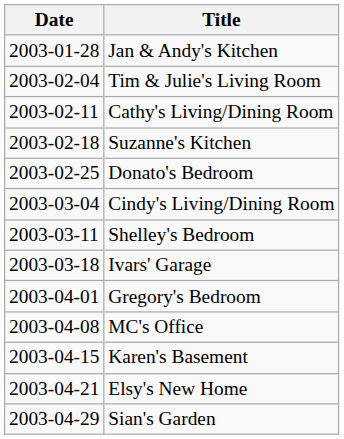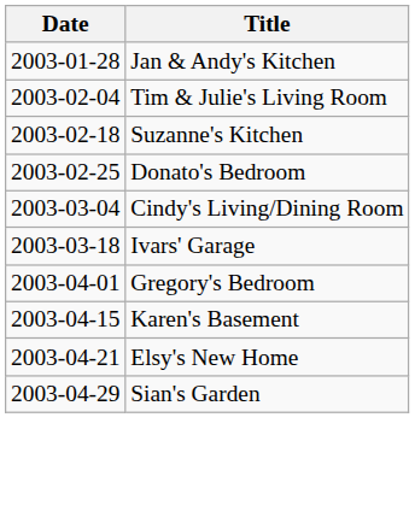 <table class="wikitable">
 <tr>
 <th>Date</th>
 <th>Title</th>
 </tr>
 <tr>
 <td>2003-01-28</td>
 <td>Jan & Andy's Kitchen</td>
 </tr>
 <tr>
 <td>2003-02-04</td>
 <td>Tim & Julie's Living Room</td>
 </tr>
 <tr>
-<td>2003-02-11</td>
-<td>Cathy's Living/Dining Room</td>
-</tr>
-<tr>
 <td>2003-02-18</td>
 <td>Suzanne's Kitchen</td>
 </tr>
 <tr>
 <td>2003-02-25</td>
 <td>Donato's Bedroom</td>
 </tr>
 <tr>
 <td>2003-03-04</td>
 <td>Cindy's Living/Dining Room</td>
 </tr>
 <tr>
-<td>2003-03-11</td>
-<td>Shelley's Bedroom</td>
-</tr>
-<tr>
 <td>2003-03-18</td>
 <td>Ivars' Garage</td>
 </tr>
 <tr>
 <td>2003-04-01</td>
 <td>Gregory's Bedroom</td>
-</tr>
-<tr>
-<td>2003-04-08</td>
-<td>MC's Office</td>
 </tr>
 <tr>
 <td>2003-04-15</td>
 <td>Karen's Basement</td>
 </tr>
 <tr>
 <td>2003-04-21</td>
 <td>Elsy's New Home</td>
 </tr>
 <tr>
 <td>2003-04-29</td>
 <td>Sian's Garden</td>
 </tr>
 </table>
